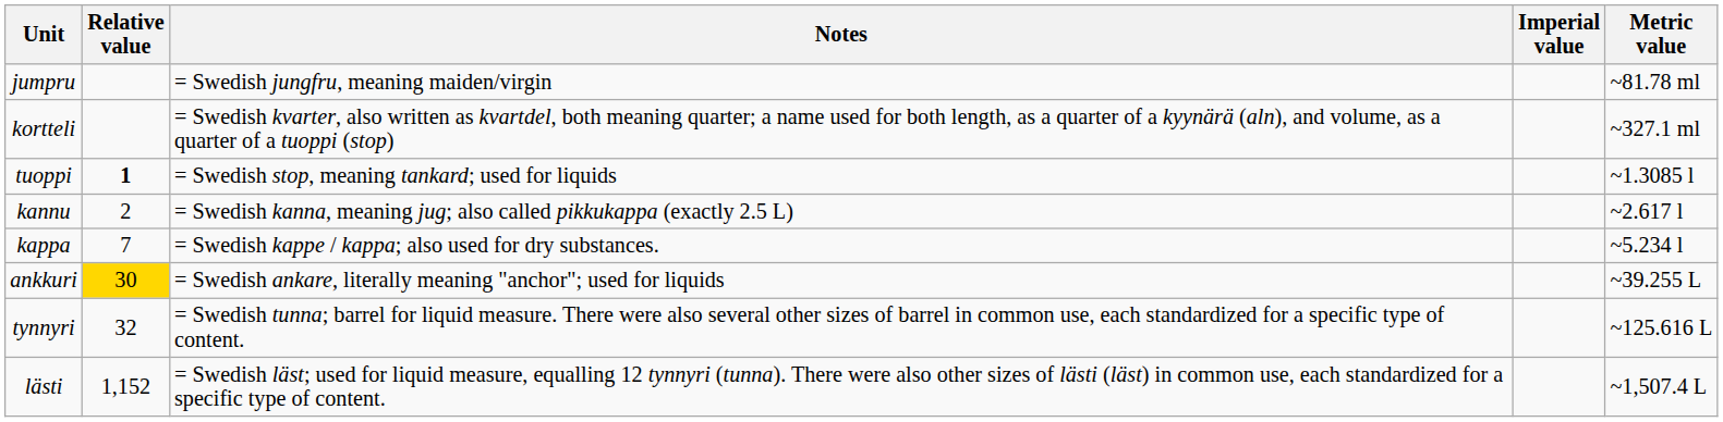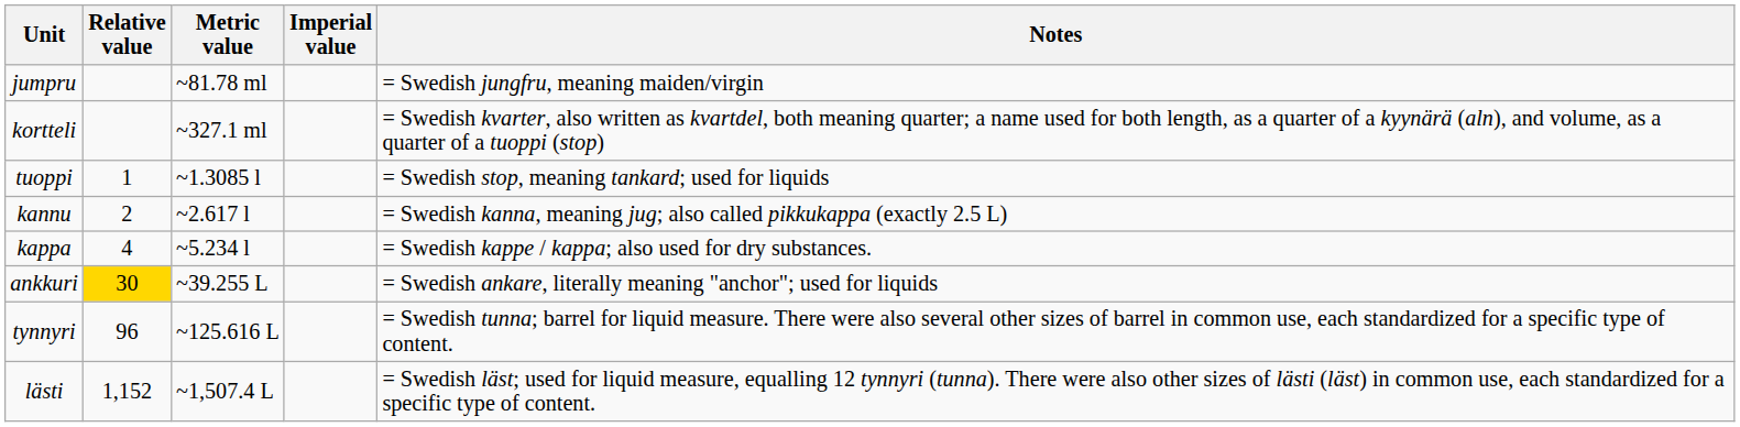 <table class="wikitable">
 <tr>
 <th>Unit</th>
 <th>Relative<br>value</th>
+<th>Metric<br>value</th>
+<th>Imperial<br>value</th>
 <th>Notes</th>
-<th>Imperial<br>value</th>
-<th>Metric<br>value</th>
 </tr>
 <tr>
 <td align=center><em>jumpru</em></td>
 <td align=center></td>
+<td align=left>~81.78 ml</td>
+<td align=left></td>
 <td align=left>= Swedish <em>jungfru</em>, meaning maiden/virgin</td>
-<td align=left></td>
-<td align=left>~81.78 ml</td>
 </tr>
 <tr>
 <td align=center><em>kortteli</em></td>
 <td align=center></td>
+<td align=left>~327.1 ml</td>
+<td align=left></td>
 <td align=left>= Swedish <em>kvarter</em>, also written as <em>kvartdel</em>, both meaning quarter; a name used for both length, as a quarter of a <em>kyynärä</em> (<em>aln</em>), and volume, as a quarter of a <em>tuoppi</em> (<em>stop</em>)</td>
-<td align=left></td>
-<td align=left>~327.1 ml</td>
 </tr>
 <tr>
 <td align=center><em>tuoppi</em></td>
-<td align=center><strong>1</strong></td>
+<td align=center>1</td>
+<td align=left>~1.3085 l</td>
+<td align=left></td>
 <td align=left>= Swedish <em>stop</em>, meaning <em>tankard</em>; used for liquids</td>
-<td align=left></td>
-<td align=left>~1.3085 l</td>
 </tr>
 <tr>
 <td align=center><em>kannu</em></td>
 <td align=center>2</td>
+<td align=left>~2.617 l</td>
+<td align=left></td>
 <td align=left>= Swedish <em>kanna</em>, meaning <em>jug</em>; also called <em>pikkukappa</em> (exactly 2.5 L)</td>
-<td align=left></td>
-<td align=left>~2.617 l</td>
 </tr>
 <tr>
 <td align=center><em>kappa</em></td>
-<td align=center>7</td>
+<td align=center>4</td>
+<td align=left>~5.234 l</td>
+<td align=left></td>
 <td align=left>= Swedish <em>kappe</em> / <em>kappa</em>; also used for dry substances.</td>
-<td align=left></td>
-<td align=left>~5.234 l</td>
 </tr>
 <tr>
 <td align=center><em>ankkuri</em></td>
 <td align=center style="background: gold;">30</td>
+<td align=left>~39.255 L</td>
+<td align=left></td>
 <td align=left>= Swedish <em>ankare</em>, literally meaning "anchor"; used for liquids</td>
-<td align=left></td>
-<td align=left>~39.255 L</td>
 </tr>
 <tr>
 <td align=center><em>tynnyri</em></td>
-<td align=center>32</td>
+<td align=center>96</td>
+<td align=left>~125.616 L</td>
+<td align=left></td>
 <td align=left>= Swedish <em>tunna</em>; barrel for liquid measure. There were also several other sizes of barrel in common use, each standardized for a specific type of content.</td>
-<td align=left></td>
-<td align=left>~125.616 L</td>
 </tr>
 <tr>
 <td align=center><em>lästi</em></td>
 <td align=center>1,152</td>
+<td align=left>~1,507.4 L</td>
+<td align=left></td>
 <td align=left>= Swedish <em>läst</em>; used for liquid measure, equalling 12 <em>tynnyri</em> (<em>tunna</em>). There were also other sizes of <em>lästi</em> (<em>läst</em>) in common use, each standardized for a specific type of content.</td>
-<td align=left></td>
-<td align=left>~1,507.4 L</td>
 </tr>
 </table>
